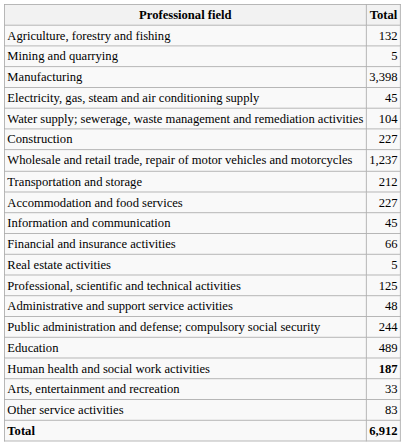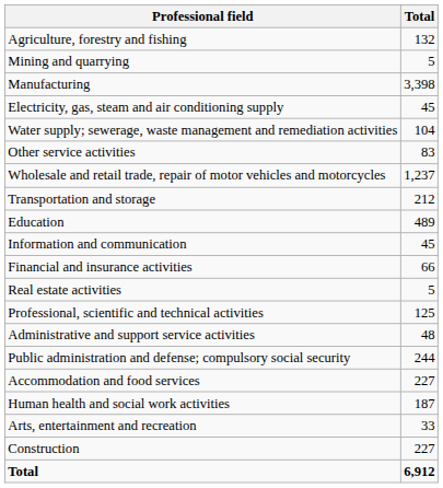 <table class="wikitable sortable" style="font-size:95%;">
 <tr>
 <th>Professional field</th>
 <th>Total</th>
 </tr>
 <tr>
 <td>Agriculture, forestry and fishing</td>
 <td align="right">132</td>
 </tr>
 <tr>
 <td>Mining and quarrying</td>
 <td align="right">5</td>
 </tr>
 <tr>
 <td>Manufacturing</td>
 <td align="right">3,398</td>
 </tr>
 <tr>
 <td>Electricity, gas, steam and air conditioning supply</td>
 <td align="right">45</td>
 </tr>
 <tr>
 <td>Water supply; sewerage, waste management and remediation activities</td>
 <td align="right">104</td>
 </tr>
 <tr>
-<td>Construction</td>
-<td align="right">227</td>
+<td>Other service activities</td>
+<td align="right">83</td>
 </tr>
 <tr>
 <td>Wholesale and retail trade, repair of motor vehicles and motorcycles</td>
 <td align="right">1,237</td>
 </tr>
 <tr>
 <td>Transportation and storage</td>
 <td align="right">212</td>
 </tr>
 <tr>
-<td>Accommodation and food services</td>
-<td align="right">227</td>
+<td>Education</td>
+<td align="right">489</td>
 </tr>
 <tr>
 <td>Information and communication</td>
 <td align="right">45</td>
 </tr>
 <tr>
 <td>Financial and insurance activities</td>
 <td align="right">66</td>
 </tr>
 <tr>
 <td>Real estate activities</td>
 <td align="right">5</td>
 </tr>
 <tr>
 <td>Professional, scientific and technical activities</td>
 <td align="right">125</td>
 </tr>
 <tr>
 <td>Administrative and support service activities</td>
 <td align="right">48</td>
 </tr>
 <tr>
 <td>Public administration and defense; compulsory social security</td>
 <td align="right">244</td>
 </tr>
 <tr>
-<td>Education</td>
-<td align="right">489</td>
+<td>Accommodation and food services</td>
+<td align="right">227</td>
 </tr>
 <tr>
 <td>Human health and social work activities</td>
-<td align="right"><strong>187</strong></td>
+<td align="right">187</td>
 </tr>
 <tr>
 <td>Arts, entertainment and recreation</td>
 <td align="right">33</td>
 </tr>
 <tr>
-<td>Other service activities</td>
-<td align="right">83</td>
+<td>Construction</td>
+<td align="right">227</td>
 </tr>
 <tr class="sortbottom">
 <td><strong>Total</strong></td>
 <td align="right"><strong>6,912</strong></td>
 </tr>
 </table>
